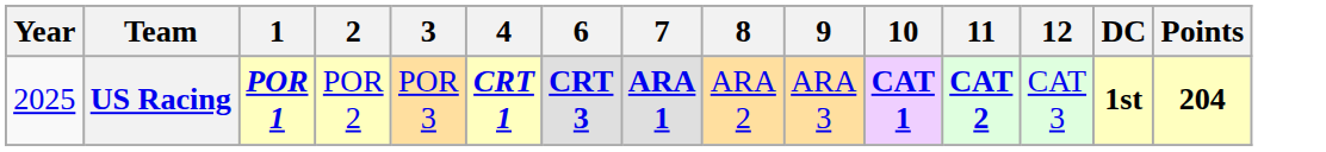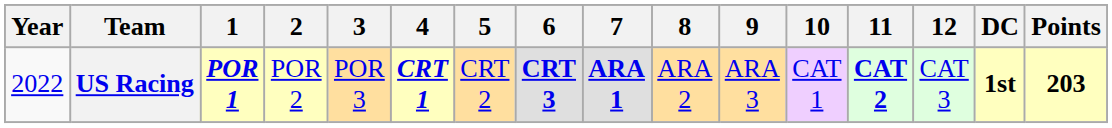 <table class="wikitable" style="text-align:center; font-size:85%">
 <tr>
 <th>Year</th>
 <th>Team</th>
 <th>1</th>
 <th>2</th>
 <th>3</th>
 <th>4</th>
+<th>5</th>
 <th>6</th>
 <th>7</th>
 <th>8</th>
 <th>9</th>
 <th>10</th>
 <th>11</th>
 <th>12</th>
 <th>DC</th>
 <th>Points</th>
 </tr>
 <tr>
-<td><a href='#'>2025</a></td>
+<td><a href='#'>2022</a></td>
 <th nowrap><a href='#'>US Racing</a></th>
 <td style="background:#FFFFBF"><strong><em><a href='#'>POR<br>1</a></em></strong><br></td>
 <td style="background:#FFFFBF"><a href='#'>POR<br>2</a><br></td>
 <td style="background:#ffdf9f"><a href='#'>POR<br>3</a><br></td>
 <td style="background:#FFFFBF"><strong><em><a href='#'>CRT<br>1</a></em></strong><br></td>
+<td style="background:#ffdf9f"><a href='#'>CRT<br>2</a><br></td>
 <td style="background:#dfdfdf"><strong><a href='#'>CRT<br>3</a></strong><br></td>
 <td style="background:#dfdfdf"><strong><a href='#'>ARA<br>1</a></strong><br></td>
 <td style="background:#ffdf9f"><a href='#'>ARA<br>2</a><br></td>
 <td style="background:#ffdf9f"><a href='#'>ARA<br>3</a><br></td>
-<td style="background:#efcfff"><strong><a href='#'>CAT<br>1</a><br></strong></td>
+<td style="background:#efcfff"><a href='#'>CAT<br>1</a><br></td>
 <td style="background:#dfffdf"><strong><a href='#'>CAT<br>2</a><br></strong></td>
 <td style="background:#dfffdf"><a href='#'>CAT<br>3</a><br></td>
 <th style="background:#FFFFBF">1st</th>
-<th style="background:#FFFFBF">204</th>
+<th style="background:#FFFFBF">203</th>
 </tr>
 </table>
